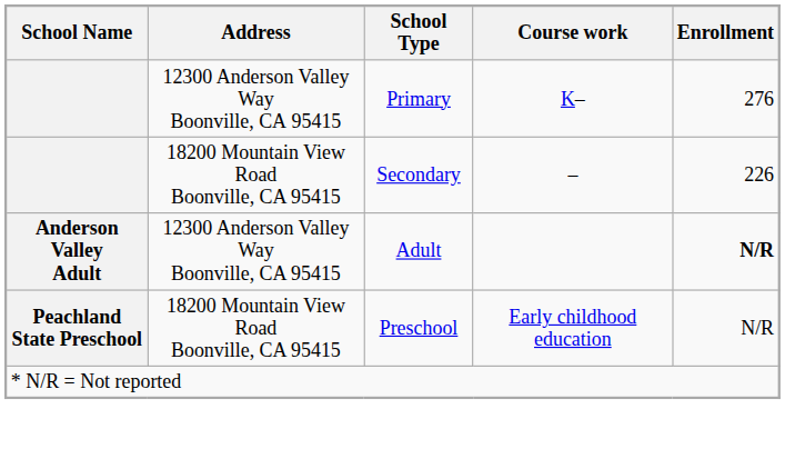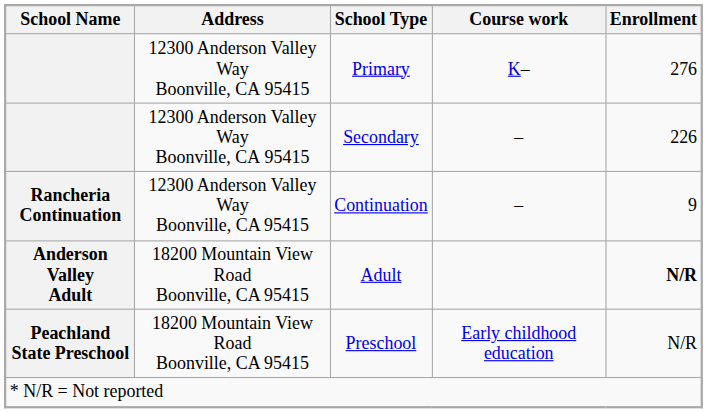 <table class="wikitable sortable" style="margin-left: auto; margin-right: auto; border-spacing: 2px; border: 2px solid darkgray;">
 <tr>
 <th>School Name</th>
 <th scope="col" class="unsortable" style="width: 28%">Address</th>
 <th scope="col" class="unsortable">School Type</th>
 <th scope="col" class="unsortable">Course work</th>
 <th scope="col" style="text-align: right;" data-sort-type="number">Enrollment</th>
 </tr>
 <tr>
 <th style="text-align: center;"></th>
 <td style="text-align: center;">12300 Anderson Valley Way<br>Boonville, CA 95415</td>
 <td style="text-align: center;"><a href='#'>Primary</a></td>
 <td style="text-align: center;"><a href='#'>K</a>–<a href='#'></a></td>
 <td style="text-align: right;">276</td>
 </tr>
 <tr>
 <th style="text-align: center;"></th>
-<td style="text-align: center;">18200 Mountain View Road<br>Boonville, CA 95415</td>
+<td style="text-align: center;">12300 Anderson Valley Way<br>Boonville, CA 95415</td>
 <td style="text-align: center;"><a href='#'>Secondary</a></td>
 <td style="text-align: center;"><a href='#'></a>–<a href='#'></a></td>
 <td style="text-align: right;">226</td>
 </tr>
 <tr>
+<th style="text-align: center;">Rancheria<br>Continuation</th>
+<td style="text-align: center;">12300 Anderson Valley Way<br>Boonville, CA 95415</td>
+<td style="text-align: center;"><a href='#'>Continuation</a></td>
+<td style="text-align: center;"><a href='#'></a>–<a href='#'></a></td>
+<td style="text-align: right;">9</td>
+</tr>
+<tr>
 <th style="text-align: center;">Anderson Valley<br>Adult</th>
-<td style="text-align: center;">12300 Anderson Valley Way<br>Boonville, CA 95415</td>
+<td style="text-align: center;">18200 Mountain View Road<br>Boonville, CA 95415</td>
 <td style="text-align: center;"><a href='#'>Adult</a></td>
 <td style="text-align: center;"></td>
 <td style="text-align: right;"><strong>N/R</strong></td>
 </tr>
 <tr>
 <th style="text-align: center;">Peachland<br>State Preschool</th>
 <td style="text-align: center;">18200 Mountain View Road<br>Boonville, CA 95415</td>
 <td style="text-align: center;"><a href='#'>Preschool</a></td>
 <td style="text-align: center;"><a href='#'>Early childhood education</a></td>
 <td style="text-align: right;">N/R</td>
 </tr>
 <tr class="sortbottom">
 <td colspan="5">* N/R = Not reported</td>
 </tr>
 </table>
